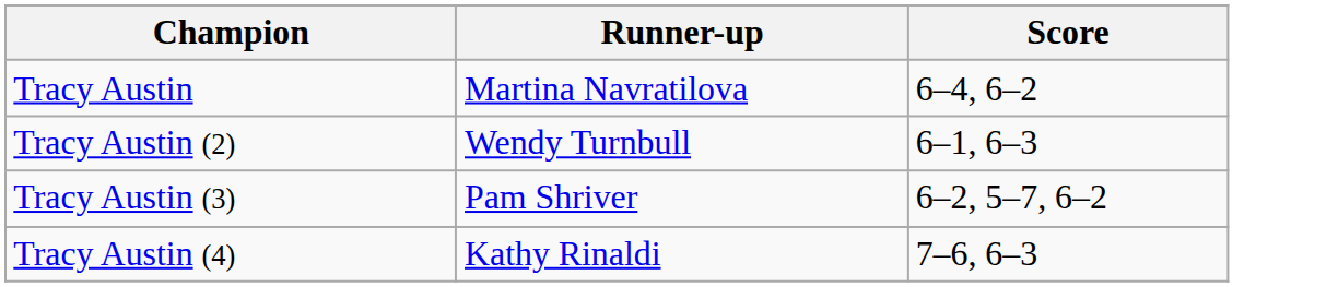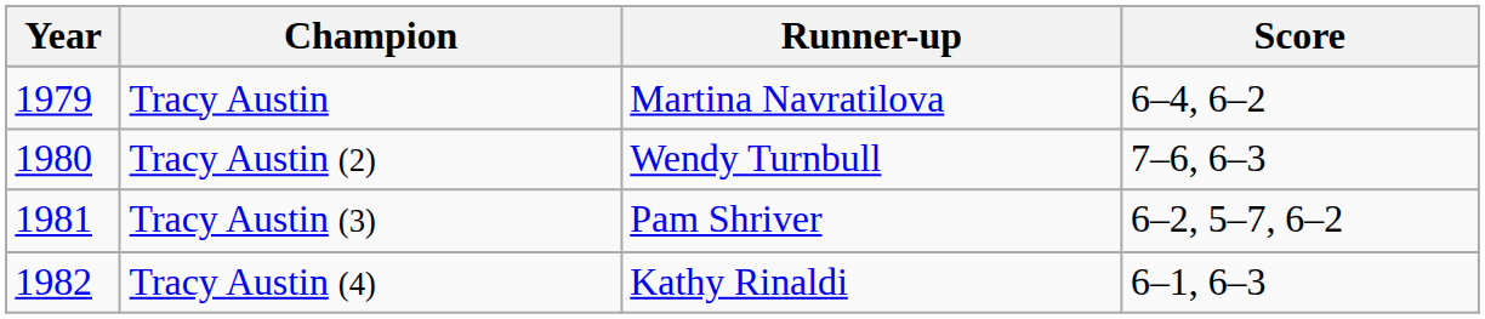 <table class="wikitable">
 <tr>
+<th style="width:40px">Year</th>
 <th style="width:200px">Champion</th>
 <th style="width:200px">Runner-up</th>
 <th style="width:140px" class="unsortable">Score</th>
 </tr>
 <tr>
+<td><a href='#'>1979</a></td>
 <td> <a href='#'>Tracy Austin</a></td>
 <td> <a href='#'>Martina Navratilova</a></td>
 <td>6–4, 6–2</td>
 </tr>
 <tr>
+<td><a href='#'>1980</a></td>
 <td> <a href='#'>Tracy Austin</a> <small>(2)</small></td>
 <td> <a href='#'>Wendy Turnbull</a></td>
-<td>6–1, 6–3</td>
+<td>7–6, 6–3</td>
 </tr>
 <tr>
+<td><a href='#'>1981</a></td>
 <td> <a href='#'>Tracy Austin</a> <small>(3)</small></td>
 <td> <a href='#'>Pam Shriver</a></td>
 <td>6–2, 5–7, 6–2</td>
 </tr>
 <tr>
+<td><a href='#'>1982</a></td>
 <td> <a href='#'>Tracy Austin</a> <small>(4)</small></td>
 <td> <a href='#'>Kathy Rinaldi</a></td>
-<td>7–6, 6–3</td>
+<td>6–1, 6–3</td>
 </tr>
 </table>
